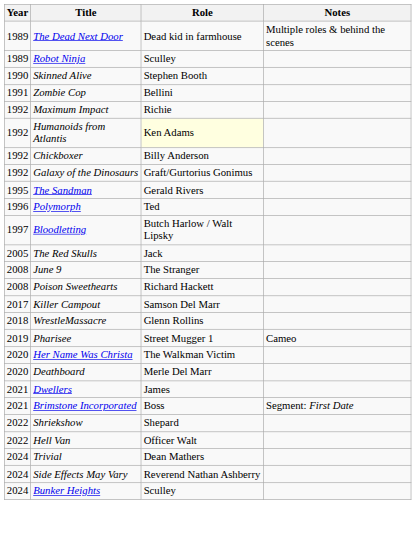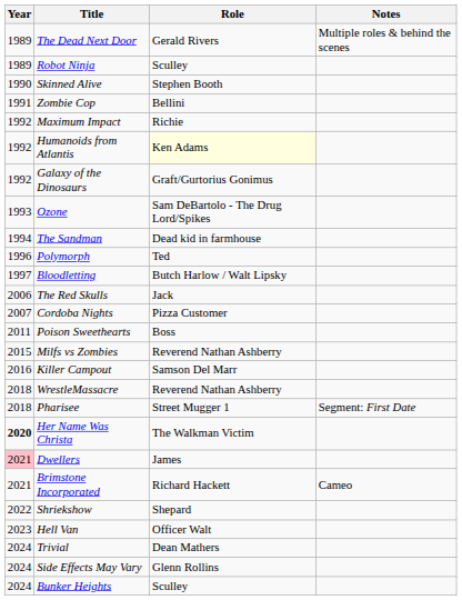 <table class="wikitable sortable">
 <tr>
 <th>Year</th>
 <th>Title</th>
 <th>Role</th>
 <th class="unsortable">Notes</th>
 </tr>
 <tr>
 <td>1989</td>
 <td><em><a href='#'>The Dead Next Door</a></em></td>
-<td>Dead kid in farmhouse</td>
+<td>Gerald Rivers</td>
 <td>Multiple roles & behind the scenes</td>
 </tr>
 <tr>
 <td>1989</td>
 <td><em><a href='#'>Robot Ninja</a></em></td>
 <td>Sculley</td>
 <td></td>
 </tr>
 <tr>
 <td>1990</td>
 <td><em>Skinned Alive</em></td>
 <td>Stephen Booth</td>
 <td></td>
 </tr>
 <tr>
 <td>1991</td>
 <td><em>Zombie Cop</em></td>
 <td>Bellini</td>
 <td></td>
 </tr>
 <tr>
 <td>1992</td>
 <td><em>Maximum Impact</em></td>
 <td>Richie</td>
 <td></td>
 </tr>
 <tr>
 <td>1992</td>
 <td><em>Humanoids from Atlantis</em></td>
 <td style="background: lightyellow;">Ken Adams</td>
 <td></td>
 </tr>
 <tr>
 <td>1992</td>
-<td><em>Chickboxer</em></td>
-<td>Billy Anderson</td>
-<td></td>
-</tr>
-<tr>
-<td>1992</td>
 <td><em>Galaxy of the Dinosaurs</em></td>
 <td>Graft/Gurtorius Gonimus</td>
 <td></td>
 </tr>
 <tr>
-<td>1995</td>
+<td>1993</td>
+<td><a href='#'><em>Ozone</em></a></td>
+<td>Sam DeBartolo - The Drug Lord/Spikes</td>
+<td></td>
+</tr>
+<tr>
+<td>1994</td>
 <td><em><a href='#'>The Sandman</a></em></td>
-<td>Gerald Rivers</td>
+<td>Dead kid in farmhouse</td>
 <td></td>
 </tr>
 <tr>
 <td>1996</td>
 <td><em><a href='#'>Polymorph</a></em></td>
 <td>Ted</td>
 <td></td>
 </tr>
 <tr>
 <td>1997</td>
 <td><em><a href='#'>Bloodletting</a></em></td>
 <td>Butch Harlow / Walt Lipsky</td>
 <td></td>
 </tr>
 <tr>
-<td>2005</td>
+<td>2006</td>
 <td><em>The Red Skulls</em></td>
 <td>Jack</td>
 <td></td>
 </tr>
 <tr>
-<td>2008</td>
-<td><em>June 9</em></td>
-<td>The Stranger</td>
+<td>2007</td>
+<td><em>Cordoba Nights</em></td>
+<td>Pizza Customer</td>
 <td></td>
 </tr>
 <tr>
-<td>2008</td>
+<td>2011</td>
 <td><em>Poison Sweethearts</em></td>
-<td>Richard Hackett</td>
+<td>Boss</td>
 <td></td>
 </tr>
 <tr>
-<td>2017</td>
+<td>2015</td>
+<td><em>Milfs vs Zombies</em></td>
+<td>Reverend Nathan Ashberry</td>
+<td></td>
+</tr>
+<tr>
+<td>2016</td>
 <td><em>Killer Campout</em></td>
 <td>Samson Del Marr</td>
 <td></td>
 </tr>
 <tr>
 <td>2018</td>
 <td><em>WrestleMassacre</em></td>
-<td>Glenn Rollins</td>
+<td>Reverend Nathan Ashberry</td>
 <td></td>
 </tr>
 <tr>
-<td>2019</td>
+<td>2018</td>
 <td><em>Pharisee</em></td>
 <td>Street Mugger 1</td>
-<td>Cameo</td>
+<td>Segment: <em>First Date</em></td>
 </tr>
 <tr>
-<td>2020</td>
+<td><strong>2020</strong></td>
 <td><em><a href='#'>Her Name Was Christa</a></em></td>
 <td>The Walkman Victim</td>
 <td></td>
 </tr>
 <tr>
-<td>2020</td>
-<td><em>Deathboard</em></td>
-<td>Merle Del Marr</td>
-<td></td>
-</tr>
-<tr>
-<td>2021</td>
+<td style="background: pink;">2021</td>
 <td><a href='#'><em>Dwellers</em></a></td>
 <td>James</td>
 <td></td>
 </tr>
 <tr>
 <td>2021</td>
 <td><em><a href='#'>Brimstone Incorporated</a></em></td>
-<td>Boss</td>
-<td>Segment: <em>First Date</em></td>
+<td>Richard Hackett</td>
+<td>Cameo</td>
 </tr>
 <tr>
 <td>2022</td>
 <td><em>Shriekshow</em></td>
 <td>Shepard</td>
 <td></td>
 </tr>
 <tr>
-<td>2022</td>
+<td>2023</td>
 <td><em>Hell Van</em></td>
 <td>Officer Walt</td>
 <td></td>
 </tr>
 <tr>
 <td>2024</td>
 <td><em>Trivial</em></td>
 <td>Dean Mathers</td>
 <td></td>
 </tr>
 <tr>
 <td>2024</td>
 <td><em>Side Effects May Vary</em></td>
-<td>Reverend Nathan Ashberry</td>
+<td>Glenn Rollins</td>
 <td></td>
 </tr>
 <tr>
 <td>2024</td>
 <td><em><a href='#'>Bunker Heights</a></em></td>
 <td>Sculley</td>
 <td></td>
 </tr>
 </table>
